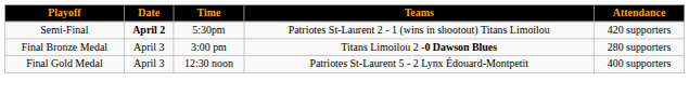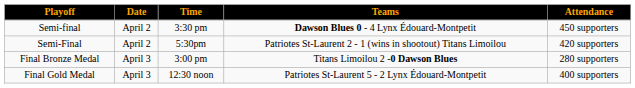 <table class="wikitable" width="80%">
 <tr align="center"  style="background:black;color:orange;">
 <td><strong>Playoff</strong></td>
 <td><strong>Date</strong></td>
 <td><strong>Time</strong></td>
 <td><strong>Teams</strong></td>
 <td><strong>Attendance</strong></td>
 </tr>
 <tr align="center" bgcolor="">
+<td>Semi-final</td>
+<td>April 2</td>
+<td>3:30 pm</td>
+<td><strong>Dawson Blues 0</strong> - 4 Lynx Édouard-Montpetit</td>
+<td>450 supporters</td>
+</tr>
+<tr align="center" bgcolor="">
 <td>Semi-Final</td>
-<td><strong>April 2</strong></td>
+<td>April 2</td>
 <td>5:30pm</td>
 <td>Patriotes St-Laurent 2 - 1 (wins in shootout) Titans Limoilou</td>
 <td>420 supporters</td>
 </tr>
 <tr align="center" bgcolor="">
 <td>Final Bronze Medal  </td>
 <td>April 3</td>
 <td>3:00 pm</td>
 <td>Titans Limoilou 2 -<strong>0 Dawson Blues </strong></td>
 <td>280 supporters</td>
 </tr>
 <tr align="center" bgcolor="">
 <td>Final Gold Medal </td>
 <td>April 3</td>
 <td>12:30 noon</td>
 <td>Patriotes St-Laurent 5 - 2 Lynx Édouard-Montpetit</td>
 <td>400 supporters</td>
 </tr>
 </table>
